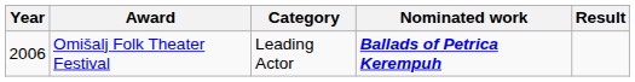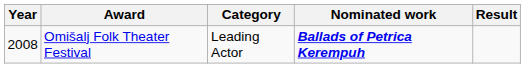 <table class="wikitable">
 <tr>
 <th>Year</th>
 <th>Award</th>
 <th>Category</th>
 <th>Nominated work</th>
 <th>Result</th>
 </tr>
 <tr>
-<td>2006</td>
+<td>2008</td>
 <td><a href='#'>Omišalj Folk Theater Festival</a></td>
 <td>Leading Actor</td>
 <td><strong><em><a href='#'>Ballads of Petrica Kerempuh</a></em></strong></td>
 <td></td>
 </tr>
 </table>
